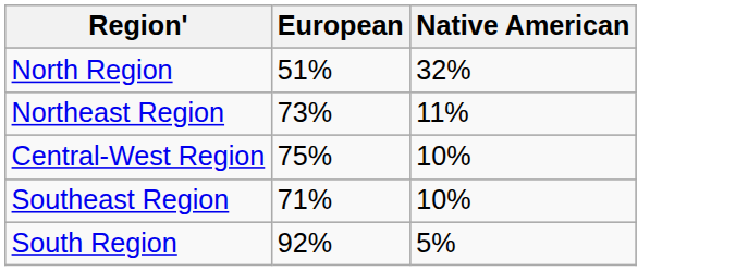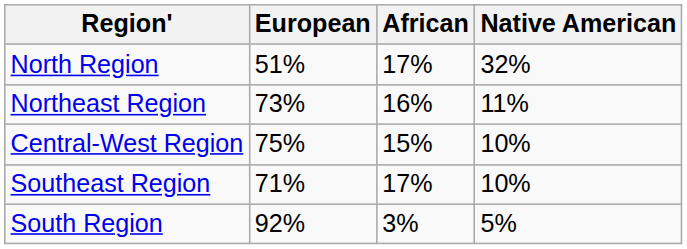 <table class="wikitable">
 <tr>
 <th>Region'</th>
 <th>European</th>
+<th>African</th>
 <th>Native American</th>
 </tr>
 <tr>
 <td><a href='#'>North Region</a></td>
 <td>51%</td>
+<td>17%</td>
 <td>32%</td>
 </tr>
 <tr>
 <td><a href='#'>Northeast Region</a></td>
 <td>73%</td>
+<td>16%</td>
 <td>11%</td>
 </tr>
 <tr>
 <td><a href='#'>Central-West Region</a></td>
 <td>75%</td>
+<td>15%</td>
 <td>10%</td>
 </tr>
 <tr>
 <td><a href='#'>Southeast Region</a></td>
 <td>71%</td>
+<td>17%</td>
 <td>10%</td>
 </tr>
 <tr>
 <td><a href='#'>South Region</a></td>
 <td>92%</td>
+<td>3%</td>
 <td>5%</td>
 </tr>
 </table>
